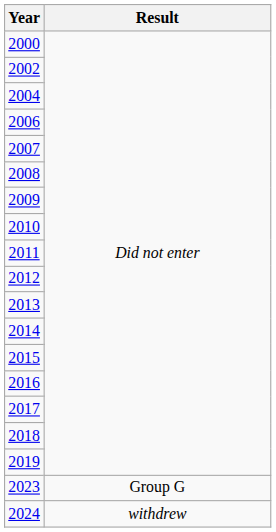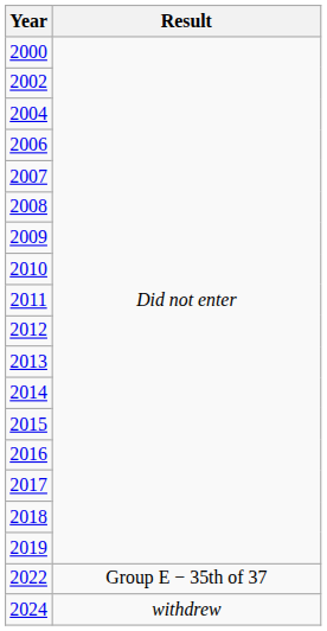 <table class="wikitable" style="text-align: center; font-size:90%">
 <tr>
 <th>Year</th>
 <th style="width:200px">Result</th>
 </tr>
 <tr>
 <td> <a href='#'>2000</a></td>
 <td rowspan="17"><em>Did not enter</em></td>
 </tr>
 <tr>
 <td> <a href='#'>2002</a></td>
 </tr>
 <tr>
 <td> <a href='#'>2004</a></td>
 </tr>
 <tr>
 <td> <a href='#'>2006</a></td>
 </tr>
 <tr>
 <td> <a href='#'>2007</a></td>
 </tr>
 <tr>
 <td> <a href='#'>2008</a></td>
 </tr>
 <tr>
 <td> <a href='#'>2009</a></td>
 </tr>
 <tr>
 <td> <a href='#'>2010</a></td>
 </tr>
 <tr>
 <td> <a href='#'>2011</a></td>
 </tr>
 <tr>
 <td> <a href='#'>2012</a></td>
 </tr>
 <tr>
 <td> <a href='#'>2013</a></td>
 </tr>
 <tr>
 <td> <a href='#'>2014</a></td>
 </tr>
 <tr>
 <td> <a href='#'>2015</a></td>
 </tr>
 <tr>
 <td> <a href='#'>2016</a></td>
 </tr>
 <tr>
 <td> <a href='#'>2017</a></td>
 </tr>
 <tr>
 <td> <a href='#'>2018</a></td>
 </tr>
 <tr>
 <td> <a href='#'>2019</a></td>
 </tr>
 <tr>
-<td> <a href='#'>2023</a></td>
-<td>Group G</td>
+<td> <a href='#'>2022</a></td>
+<td>Group E − 35th of 37</td>
 </tr>
 <tr>
 <td> <a href='#'>2024</a></td>
 <td><em>withdrew</em></td>
 </tr>
 </table>
